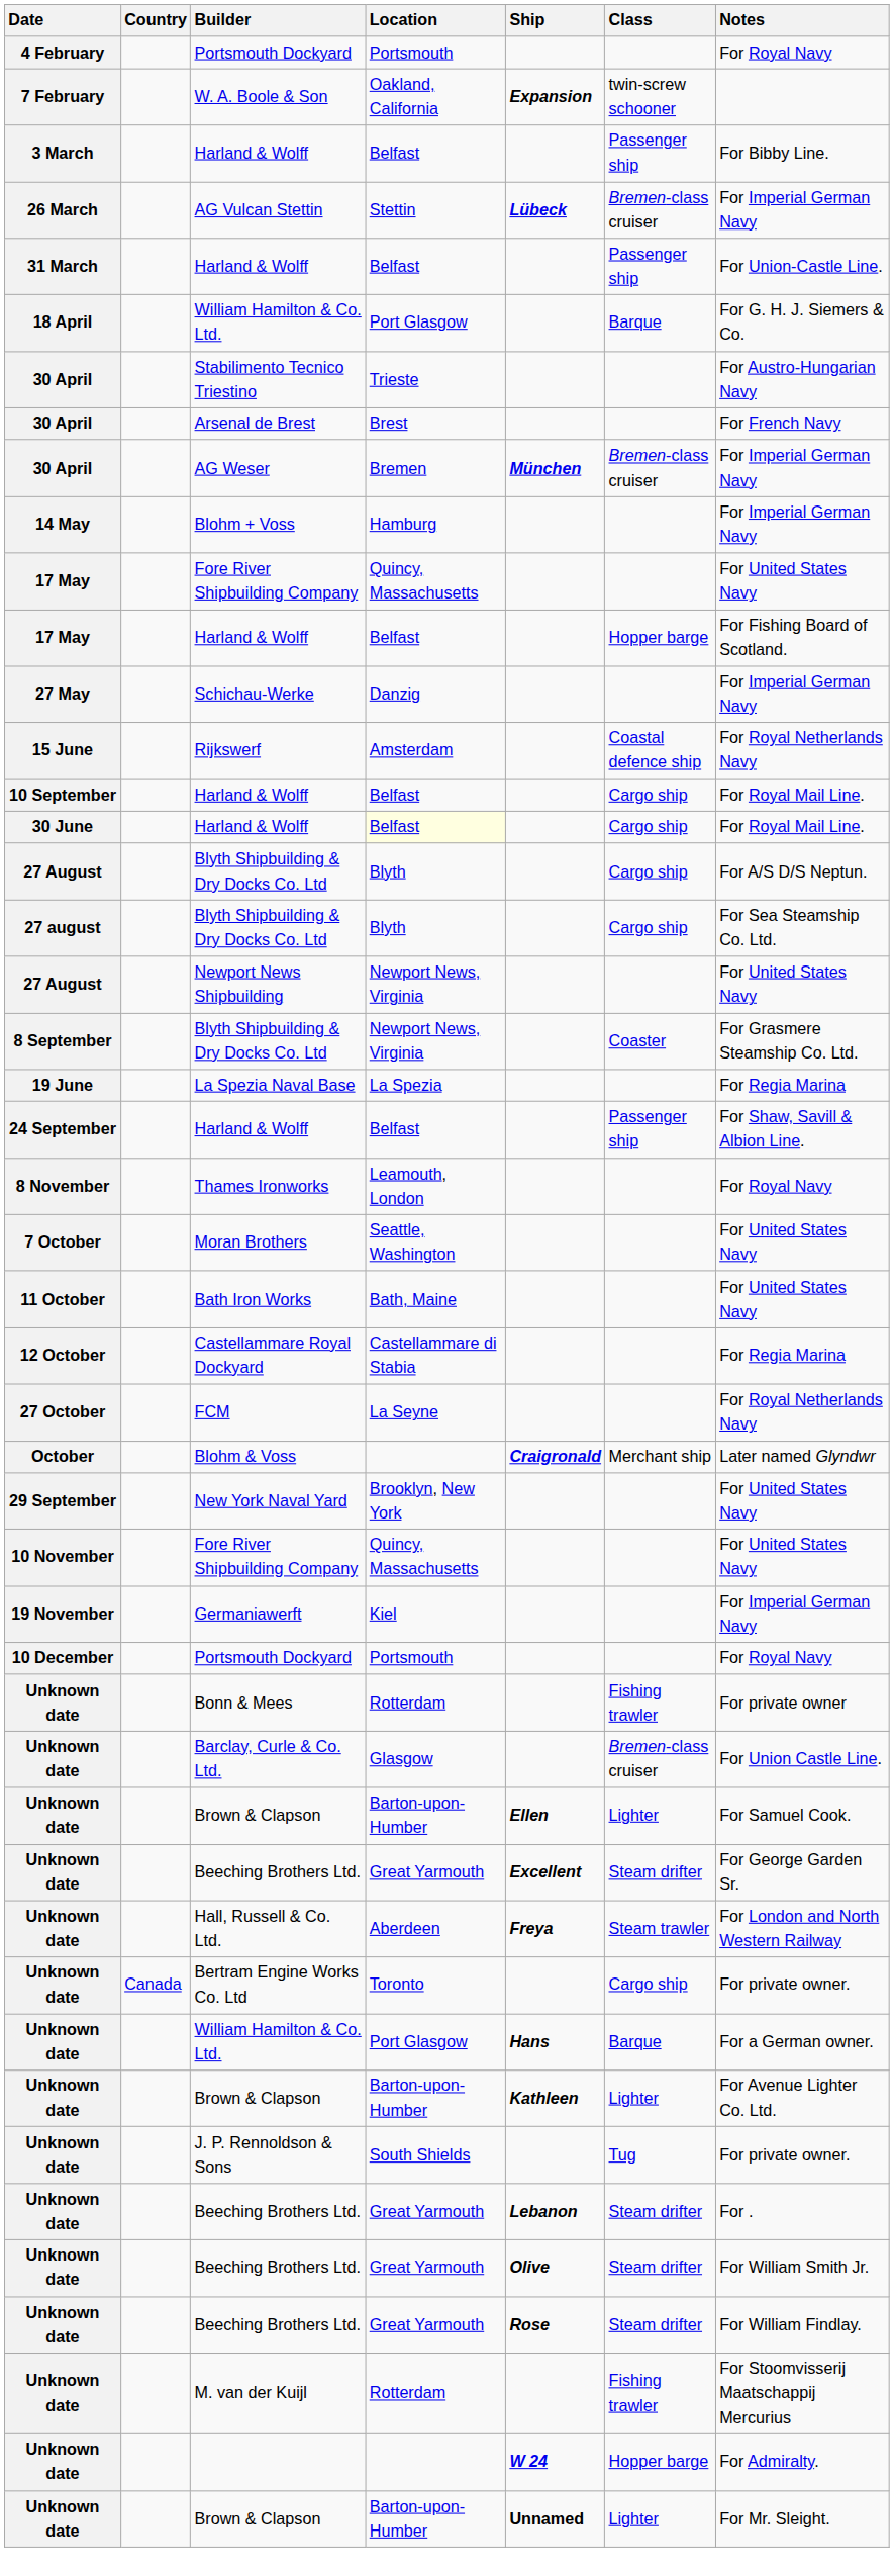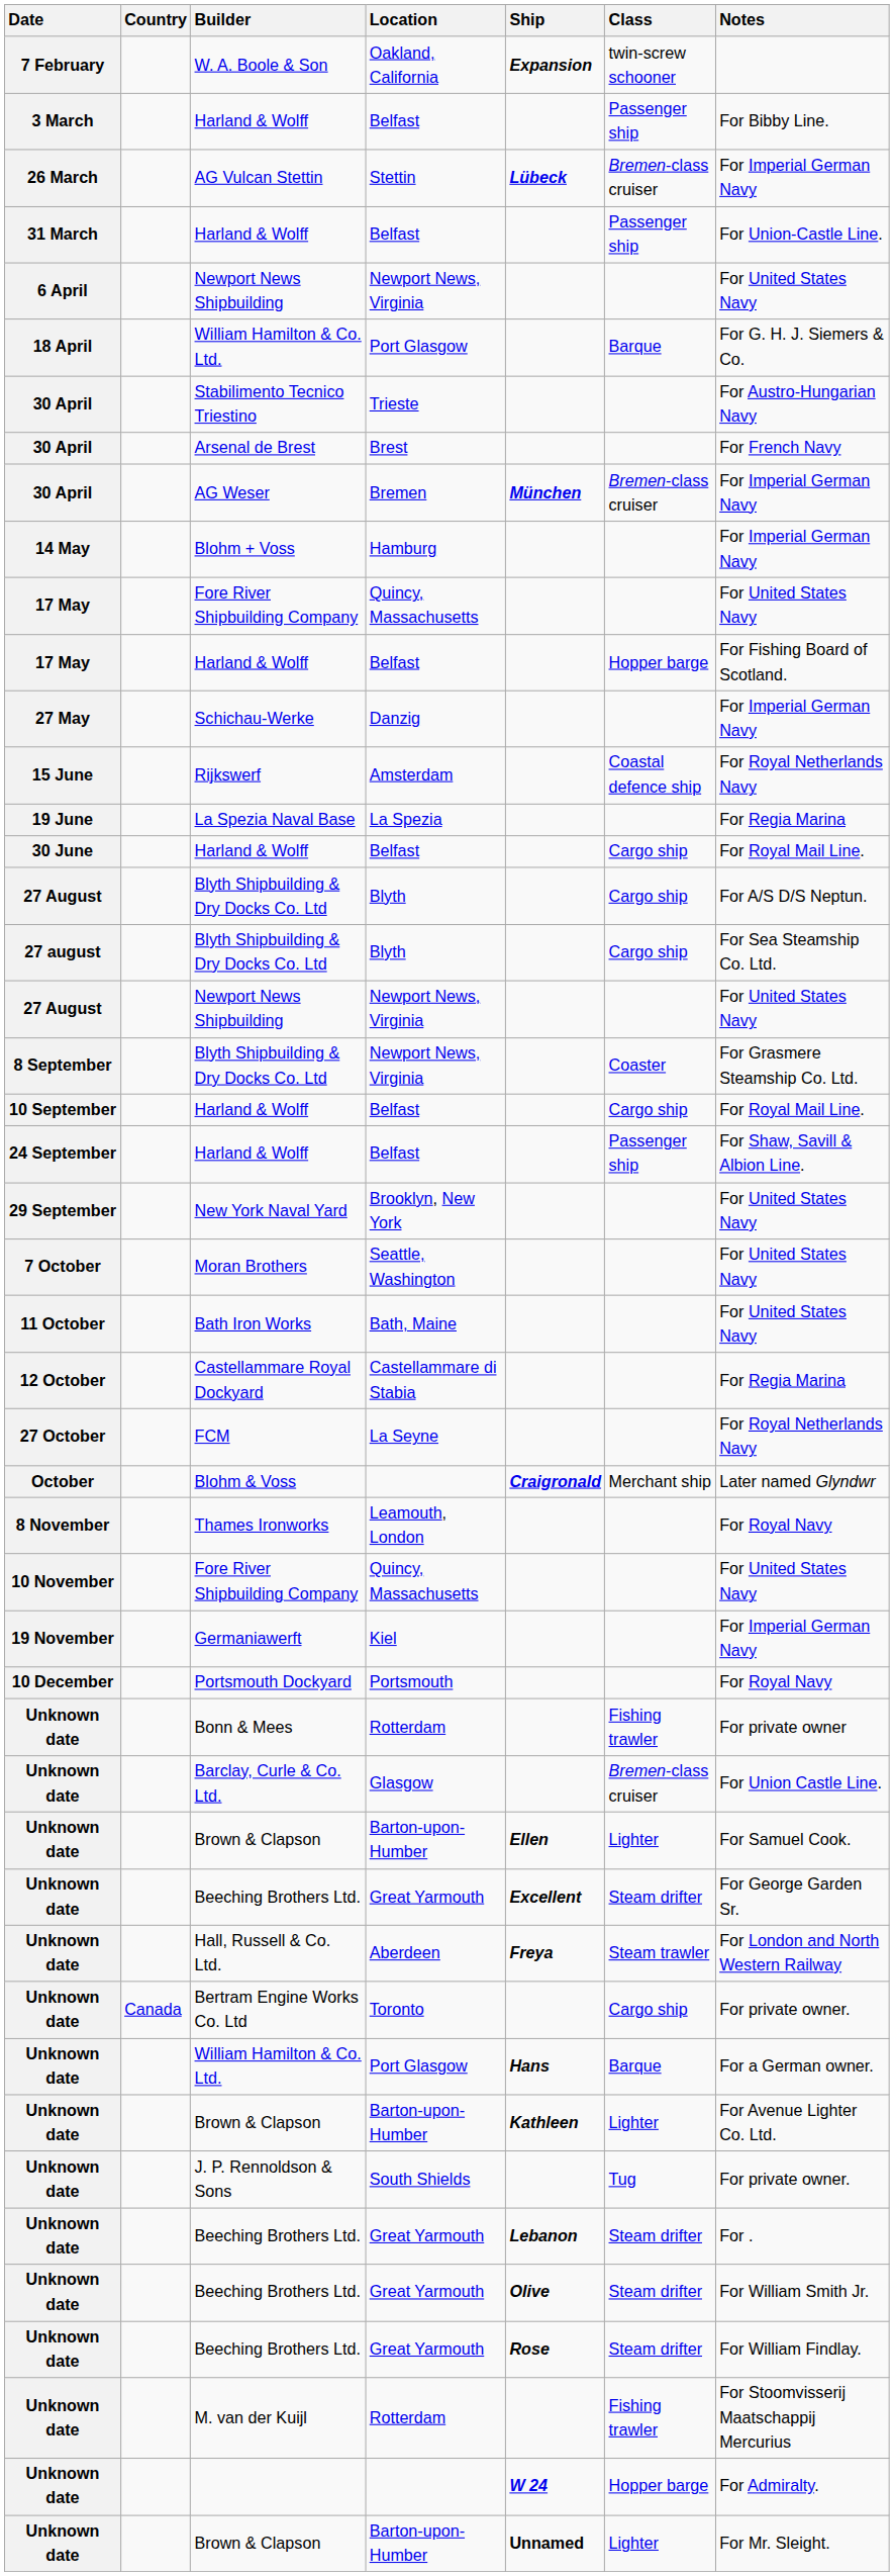 <table class="wikitable sortable" style="font-size:1.00em; line-height:1.5em;">
 <tr>
 <th style="text-align: left;">Date</th>
 <th style="text-align: left;">Country</th>
 <th style="text-align: left;">Builder</th>
 <th style="text-align: left;">Location</th>
 <th style="text-align: left;">Ship</th>
 <th style="text-align: left;">Class</th>
 <th style="text-align: left;">Notes</th>
-</tr>
-<tr>
-<th>4 February</th>
-<td></td>
-<td><a href='#'>Portsmouth Dockyard</a></td>
-<td><a href='#'>Portsmouth</a></td>
-<td><strong></strong></td>
-<td></td>
-<td>For <a href='#'>Royal Navy</a></td>
 </tr>
 <tr ---->
 <th>7 February</th>
 <td></td>
 <td><a href='#'>W. A. Boole & Son</a></td>
 <td><a href='#'>Oakland, California</a></td>
 <td><strong><em>Expansion</em></strong></td>
 <td>twin-screw <a href='#'>schooner</a></td>
 <td></td>
 </tr>
 <tr ---->
 <th>3 March</th>
 <td></td>
 <td><a href='#'>Harland & Wolff</a></td>
 <td><a href='#'>Belfast</a></td>
 <td><strong></strong></td>
 <td><a href='#'>Passenger ship</a></td>
 <td>For Bibby Line.</td>
 </tr>
 <tr>
 <th>26 March</th>
 <td></td>
 <td><a href='#'>AG Vulcan Stettin</a></td>
 <td><a href='#'>Stettin</a></td>
 <td><strong><a href='#'><em>Lübeck</em></a></strong></td>
 <td><a href='#'><em>Bremen</em>-class</a> cruiser</td>
 <td>For <a href='#'>Imperial German Navy</a></td>
 </tr>
 <tr ---->
 <th>31 March</th>
 <td></td>
 <td><a href='#'>Harland & Wolff</a></td>
 <td><a href='#'>Belfast</a></td>
 <td><strong></strong></td>
 <td><a href='#'>Passenger ship</a></td>
 <td>For <a href='#'>Union-Castle Line</a>.</td>
+</tr>
+<tr>
+<th>6 April</th>
+<td></td>
+<td><a href='#'>Newport News Shipbuilding</a></td>
+<td><a href='#'>Newport News, Virginia</a></td>
+<td><strong></strong></td>
+<td></td>
+<td>For <a href='#'>United States Navy</a></td>
 </tr>
 <tr>
 <th>18 April</th>
 <td></td>
 <td><a href='#'>William Hamilton & Co. Ltd.</a></td>
 <td><a href='#'>Port Glasgow</a></td>
 <td><strong></strong></td>
 <td><a href='#'>Barque</a></td>
 <td>For G. H. J. Siemers & Co.</td>
 </tr>
 <tr>
 <th>30 April</th>
 <td></td>
 <td><a href='#'>Stabilimento Tecnico Triestino</a></td>
 <td><a href='#'>Trieste</a></td>
 <td><strong></strong></td>
 <td></td>
 <td>For <a href='#'>Austro-Hungarian Navy</a></td>
 </tr>
 <tr>
 <th>30 April</th>
 <td></td>
 <td><a href='#'>Arsenal de Brest</a></td>
 <td><a href='#'>Brest</a></td>
 <td><strong></strong></td>
 <td></td>
 <td>For <a href='#'>French Navy</a></td>
 </tr>
 <tr>
 <th>30 April</th>
 <td></td>
 <td><a href='#'>AG Weser</a></td>
 <td><a href='#'>Bremen</a></td>
 <td><strong><a href='#'><em>München</em></a></strong></td>
 <td><a href='#'><em>Bremen</em>-class</a> cruiser</td>
 <td>For <a href='#'>Imperial German Navy</a></td>
 </tr>
 <tr>
 <th>14 May</th>
 <td></td>
 <td><a href='#'>Blohm + Voss</a></td>
 <td><a href='#'>Hamburg</a></td>
 <td><strong></strong></td>
 <td></td>
 <td>For <a href='#'>Imperial German Navy</a></td>
 </tr>
 <tr>
 <th>17 May</th>
 <td></td>
 <td><a href='#'>Fore River Shipbuilding Company</a></td>
 <td><a href='#'>Quincy, Massachusetts</a></td>
 <td><strong></strong></td>
 <td></td>
 <td>For <a href='#'>United States Navy</a></td>
 </tr>
 <tr ---->
 <th>17 May</th>
 <td></td>
 <td><a href='#'>Harland & Wolff</a></td>
 <td><a href='#'>Belfast</a></td>
 <td><strong></strong></td>
 <td><a href='#'>Hopper barge</a></td>
 <td>For Fishing Board of Scotland.</td>
 </tr>
 <tr>
 <th>27 May</th>
 <td></td>
 <td><a href='#'>Schichau-Werke</a></td>
 <td><a href='#'>Danzig</a></td>
 <td><strong></strong></td>
 <td></td>
 <td>For <a href='#'>Imperial German Navy</a></td>
 </tr>
 <tr>
 <th>15 June</th>
 <td></td>
 <td><a href='#'>Rijkswerf</a></td>
 <td><a href='#'>Amsterdam</a></td>
 <td><strong></strong></td>
 <td><a href='#'>Coastal defence ship</a></td>
 <td>For <a href='#'>Royal Netherlands Navy</a></td>
 </tr>
-<tr ---->
-<th>10 September</th>
+<tr>
+<th>19 June</th>
 <td></td>
-<td><a href='#'>Harland & Wolff</a></td>
-<td><a href='#'>Belfast</a></td>
+<td><a href='#'>La Spezia Naval Base</a></td>
+<td><a href='#'>La Spezia</a></td>
 <td><strong></strong></td>
-<td><a href='#'>Cargo ship</a></td>
-<td>For <a href='#'>Royal Mail Line</a>.</td>
+<td></td>
+<td>For <a href='#'>Regia Marina</a></td>
 </tr>
 <tr ---->
 <th>30 June</th>
 <td></td>
 <td><a href='#'>Harland & Wolff</a></td>
-<td style="background: lightyellow;"><a href='#'>Belfast</a></td>
+<td><a href='#'>Belfast</a></td>
 <td><strong></strong></td>
 <td><a href='#'>Cargo ship</a></td>
 <td>For <a href='#'>Royal Mail Line</a>.</td>
 </tr>
 <tr ---->
 <th>27 August</th>
 <td></td>
 <td><a href='#'>Blyth Shipbuilding & Dry Docks Co. Ltd</a></td>
 <td><a href='#'>Blyth</a></td>
 <td><strong></strong></td>
 <td><a href='#'>Cargo ship</a></td>
 <td>For A/S D/S Neptun.</td>
 </tr>
 <tr ---->
 <th>27 august</th>
 <td></td>
 <td><a href='#'>Blyth Shipbuilding & Dry Docks Co. Ltd</a></td>
 <td><a href='#'>Blyth</a></td>
 <td><strong></strong></td>
 <td><a href='#'>Cargo ship</a></td>
 <td>For Sea Steamship Co. Ltd.</td>
 </tr>
 <tr>
 <th>27 August</th>
 <td></td>
 <td><a href='#'>Newport News Shipbuilding</a></td>
 <td><a href='#'>Newport News, Virginia</a></td>
 <td><strong></strong></td>
 <td></td>
 <td>For <a href='#'>United States Navy</a></td>
 </tr>
 <tr ---->
 <th>8 September</th>
 <td></td>
 <td><a href='#'>Blyth Shipbuilding & Dry Docks Co. Ltd</a></td>
 <td><a href='#'>Newport News, Virginia</a></td>
 <td><strong></strong></td>
 <td><a href='#'>Coaster</a></td>
 <td>For Grasmere Steamship Co. Ltd.</td>
 </tr>
-<tr>
-<th>19 June</th>
+<tr ---->
+<th>10 September</th>
 <td></td>
-<td><a href='#'>La Spezia Naval Base</a></td>
-<td><a href='#'>La Spezia</a></td>
+<td><a href='#'>Harland & Wolff</a></td>
+<td><a href='#'>Belfast</a></td>
 <td><strong></strong></td>
-<td></td>
-<td>For <a href='#'>Regia Marina</a></td>
+<td><a href='#'>Cargo ship</a></td>
+<td>For <a href='#'>Royal Mail Line</a>.</td>
 </tr>
 <tr ---->
 <th>24 September</th>
 <td></td>
 <td><a href='#'>Harland & Wolff</a></td>
 <td><a href='#'>Belfast</a></td>
 <td><strong></strong></td>
 <td><a href='#'>Passenger ship</a></td>
 <td>For <a href='#'>Shaw, Savill & Albion Line</a>.</td>
 </tr>
 <tr>
-<th>8 November</th>
+<th>29 September</th>
 <td></td>
-<td><a href='#'>Thames Ironworks</a></td>
-<td><a href='#'>Leamouth</a>, <a href='#'>London</a></td>
+<td><a href='#'>New York Naval Yard</a></td>
+<td><a href='#'>Brooklyn</a>, <a href='#'>New York</a></td>
 <td><strong></strong></td>
 <td></td>
-<td>For <a href='#'>Royal Navy</a></td>
+<td>For <a href='#'>United States Navy</a></td>
 </tr>
 <tr>
 <th>7 October</th>
 <td></td>
 <td><a href='#'>Moran Brothers</a></td>
 <td><a href='#'>Seattle, Washington</a></td>
 <td><strong></strong></td>
 <td></td>
 <td>For <a href='#'>United States Navy</a></td>
 </tr>
 <tr>
 <th>11 October</th>
 <td></td>
 <td><a href='#'>Bath Iron Works</a></td>
 <td><a href='#'>Bath, Maine</a></td>
 <td><strong></strong></td>
 <td></td>
 <td>For <a href='#'>United States Navy</a></td>
 </tr>
 <tr>
 <th>12 October</th>
 <td></td>
 <td><a href='#'>Castellammare Royal Dockyard</a></td>
 <td><a href='#'>Castellammare di Stabia</a></td>
 <td><strong></strong></td>
 <td></td>
 <td>For <a href='#'>Regia Marina</a></td>
 </tr>
 <tr>
 <th>27 October</th>
 <td></td>
 <td><a href='#'>FCM</a></td>
 <td><a href='#'>La Seyne</a></td>
 <td><strong></strong></td>
 <td></td>
 <td>For <a href='#'>Royal Netherlands Navy</a></td>
 </tr>
 <tr>
 <th>October</th>
 <td></td>
 <td><a href='#'>Blohm & Voss</a></td>
 <td></td>
 <td><strong><em><a href='#'>Craigronald</a></em></strong></td>
 <td>Merchant ship</td>
 <td>Later named <em>Glyndwr</em></td>
 </tr>
 <tr>
-<th>29 September</th>
+<th>8 November</th>
 <td></td>
-<td><a href='#'>New York Naval Yard</a></td>
-<td><a href='#'>Brooklyn</a>, <a href='#'>New York</a></td>
+<td><a href='#'>Thames Ironworks</a></td>
+<td><a href='#'>Leamouth</a>, <a href='#'>London</a></td>
 <td><strong></strong></td>
 <td></td>
-<td>For <a href='#'>United States Navy</a></td>
+<td>For <a href='#'>Royal Navy</a></td>
 </tr>
 <tr>
 <th>10 November</th>
 <td></td>
 <td><a href='#'>Fore River Shipbuilding Company</a></td>
 <td><a href='#'>Quincy, Massachusetts</a></td>
 <td><strong></strong></td>
 <td></td>
 <td>For <a href='#'>United States Navy</a></td>
 </tr>
 <tr>
 <th>19 November</th>
 <td></td>
 <td><a href='#'>Germaniawerft</a></td>
 <td><a href='#'>Kiel</a></td>
 <td><strong></strong></td>
 <td></td>
 <td>For <a href='#'>Imperial German Navy</a></td>
 </tr>
 <tr>
 <th>10 December</th>
 <td></td>
 <td><a href='#'>Portsmouth Dockyard</a></td>
 <td><a href='#'>Portsmouth</a></td>
 <td><strong></strong></td>
 <td></td>
 <td>For <a href='#'>Royal Navy</a></td>
 </tr>
 <tr>
 <th>Unknown date</th>
 <td></td>
 <td>Bonn & Mees</td>
 <td><a href='#'>Rotterdam</a></td>
 <td><strong></strong></td>
 <td><a href='#'>Fishing trawler</a></td>
 <td>For private owner</td>
 </tr>
 <tr>
 <th>Unknown date</th>
 <td></td>
 <td><a href='#'>Barclay, Curle & Co. Ltd.</a></td>
 <td><a href='#'>Glasgow</a></td>
 <td><strong></strong></td>
 <td><a href='#'><em>Bremen</em>-class</a> cruiser</td>
 <td>For <a href='#'>Union Castle Line</a>.</td>
 </tr>
 <tr --->
 <th>Unknown date</th>
 <td></td>
 <td>Brown & Clapson</td>
 <td><a href='#'>Barton-upon-Humber</a></td>
 <td><strong><em>Ellen</em></strong></td>
 <td><a href='#'>Lighter</a></td>
 <td>For Samuel Cook.</td>
 </tr>
 <tr ---->
 <th>Unknown date</th>
 <td></td>
 <td>Beeching Brothers Ltd.</td>
 <td><a href='#'>Great Yarmouth</a></td>
 <td><strong><em>Excellent</em></strong></td>
 <td><a href='#'>Steam drifter</a></td>
 <td>For George Garden Sr.</td>
 </tr>
 <tr ---->
 <th>Unknown date</th>
 <td></td>
 <td>Hall, Russell & Co. Ltd.</td>
 <td><a href='#'>Aberdeen</a></td>
 <td><strong><em>Freya</em></strong></td>
 <td><a href='#'>Steam trawler</a></td>
 <td>For <a href='#'>London and North Western Railway</a></td>
 </tr>
 <tr ---->
 <th>Unknown date</th>
 <td> <a href='#'>Canada</a></td>
 <td>Bertram Engine Works Co. Ltd</td>
 <td><a href='#'>Toronto</a></td>
 <td><strong></strong></td>
 <td><a href='#'>Cargo ship</a></td>
 <td>For private owner.</td>
 </tr>
 <tr>
 <th>Unknown date</th>
 <td></td>
 <td><a href='#'>William Hamilton & Co. Ltd.</a></td>
 <td><a href='#'>Port Glasgow</a></td>
 <td><strong><em>Hans</em></strong></td>
 <td><a href='#'>Barque</a></td>
 <td>For a German owner.</td>
 </tr>
 <tr --->
 <th>Unknown date</th>
 <td></td>
 <td>Brown & Clapson</td>
 <td><a href='#'>Barton-upon-Humber</a></td>
 <td><strong><em>Kathleen</em></strong></td>
 <td><a href='#'>Lighter</a></td>
 <td>For Avenue Lighter Co. Ltd.</td>
 </tr>
 <tr ---->
 <th>Unknown date</th>
 <td></td>
 <td>J. P. Rennoldson & Sons</td>
 <td><a href='#'>South Shields</a></td>
 <td><strong></strong></td>
 <td><a href='#'>Tug</a></td>
 <td>For private owner.</td>
 </tr>
 <tr ---->
 <th>Unknown date</th>
 <td></td>
 <td>Beeching Brothers Ltd.</td>
 <td><a href='#'>Great Yarmouth</a></td>
 <td><strong><em>Lebanon</em></strong></td>
 <td><a href='#'>Steam drifter</a></td>
 <td>For .</td>
 </tr>
 <tr ---->
 <th>Unknown date</th>
 <td></td>
 <td>Beeching Brothers Ltd.</td>
 <td><a href='#'>Great Yarmouth</a></td>
 <td><strong><em>Olive</em></strong></td>
 <td><a href='#'>Steam drifter</a></td>
 <td>For William Smith Jr.</td>
 </tr>
 <tr ---->
 <th>Unknown date</th>
 <td></td>
 <td>Beeching Brothers Ltd.</td>
 <td><a href='#'>Great Yarmouth</a></td>
 <td><strong><em>Rose</em></strong></td>
 <td><a href='#'>Steam drifter</a></td>
 <td>For William Findlay.</td>
 </tr>
 <tr>
 <th>Unknown date</th>
 <td></td>
 <td>M. van der Kuijl</td>
 <td><a href='#'>Rotterdam</a></td>
 <td><strong></strong></td>
 <td><a href='#'>Fishing trawler</a></td>
 <td>For Stoomvisserij Maatschappij Mercurius</td>
 </tr>
 <tr ---->
 <th>Unknown date</th>
 <td></td>
 <td></td>
 <td></td>
 <td><strong><a href='#'><em>W 24</em></a></strong></td>
 <td><a href='#'>Hopper barge</a></td>
 <td>For <a href='#'>Admiralty</a>.</td>
 </tr>
 <tr --->
 <th>Unknown date</th>
 <td></td>
 <td>Brown & Clapson</td>
 <td><a href='#'>Barton-upon-Humber</a></td>
 <td><strong>Unnamed</strong></td>
 <td><a href='#'>Lighter</a></td>
 <td>For Mr. Sleight.</td>
 </tr>
 </table>
